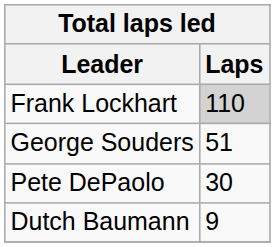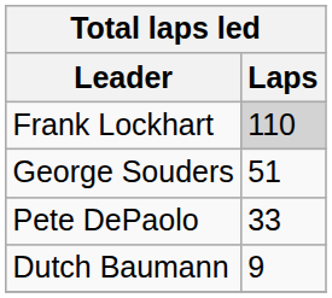 <table class="wikitable">
 <tr>
 <th colspan=2>Total laps led</th>
 </tr>
 <tr>
 <th>Leader</th>
 <th>Laps</th>
 </tr>
 <tr>
 <td>Frank Lockhart</td>
 <td style="background: lightgrey;">110</td>
 </tr>
 <tr>
 <td>George Souders</td>
 <td>51</td>
 </tr>
 <tr>
 <td>Pete DePaolo</td>
-<td>30</td>
+<td>33</td>
 </tr>
 <tr>
 <td>Dutch Baumann</td>
 <td>9</td>
 </tr>
 <tr>
 </tr>
 </table>
